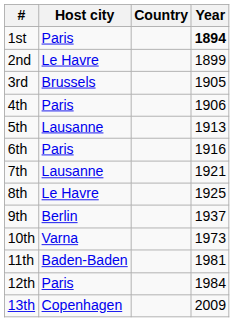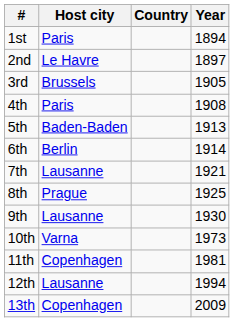 <table class="wikitable sortable" style="text-align:left;">
 <tr>
 <th>#</th>
 <th>Host city</th>
 <th>Country</th>
 <th>Year</th>
 </tr>
 <tr>
 <td>1st</td>
 <td><a href='#'>Paris</a></td>
 <td></td>
-<td><strong>1894</strong></td>
+<td>1894</td>
 </tr>
 <tr>
 <td>2nd</td>
 <td><a href='#'>Le Havre</a></td>
 <td></td>
-<td>1899</td>
+<td>1897</td>
 </tr>
 <tr>
 <td>3rd</td>
 <td><a href='#'>Brussels</a></td>
 <td></td>
 <td>1905</td>
 </tr>
 <tr>
 <td>4th</td>
 <td><a href='#'>Paris</a></td>
 <td></td>
-<td>1906</td>
+<td>1908</td>
 </tr>
 <tr>
 <td>5th</td>
-<td><a href='#'>Lausanne</a></td>
+<td><a href='#'>Baden-Baden</a></td>
 <td></td>
 <td>1913</td>
 </tr>
 <tr>
 <td>6th</td>
-<td><a href='#'>Paris</a></td>
+<td><a href='#'>Berlin</a></td>
 <td></td>
-<td>1916</td>
+<td>1914</td>
 </tr>
 <tr>
 <td>7th</td>
 <td><a href='#'>Lausanne</a></td>
 <td></td>
 <td>1921</td>
 </tr>
 <tr>
 <td>8th</td>
-<td><a href='#'>Le Havre</a></td>
+<td><a href='#'>Prague</a></td>
 <td></td>
 <td>1925</td>
 </tr>
 <tr>
 <td>9th</td>
-<td><a href='#'>Berlin</a></td>
+<td><a href='#'>Lausanne</a></td>
 <td></td>
-<td>1937</td>
+<td>1930</td>
 </tr>
 <tr>
 <td>10th</td>
 <td><a href='#'>Varna</a></td>
 <td></td>
 <td>1973</td>
 </tr>
 <tr>
 <td>11th</td>
-<td><a href='#'>Baden-Baden</a></td>
+<td><a href='#'>Copenhagen</a></td>
 <td></td>
 <td>1981</td>
 </tr>
 <tr>
 <td>12th</td>
-<td><a href='#'>Paris</a></td>
+<td><a href='#'>Lausanne</a></td>
 <td></td>
-<td>1984</td>
+<td>1994</td>
 </tr>
 <tr>
 <td><a href='#'>13th</a></td>
 <td><a href='#'>Copenhagen</a></td>
 <td></td>
 <td>2009</td>
 </tr>
 </table>
